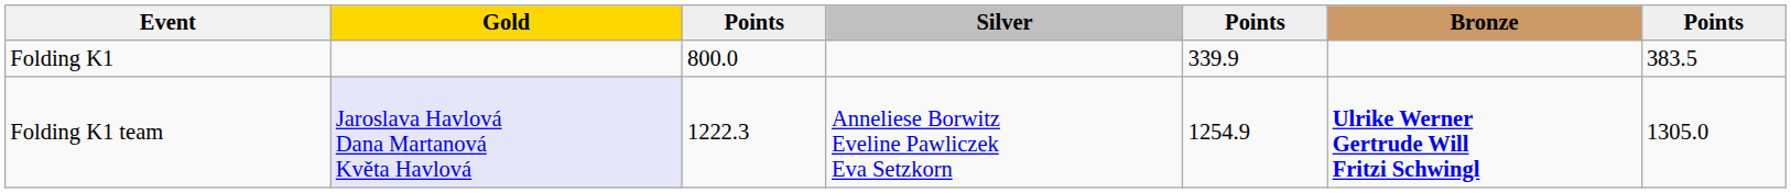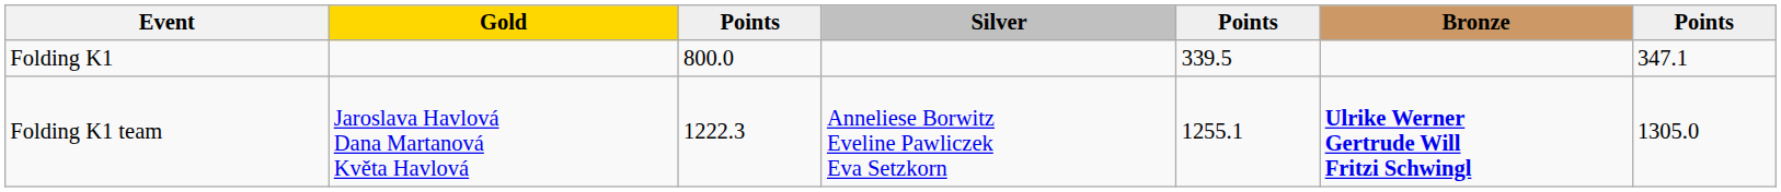 <table class="wikitable" width=100%>
 <tr>
 <th>Event</th>
 <td align=center bgcolor="gold"><strong>Gold</strong></td>
 <td align=center bgcolor="EFEFEF"><strong>Points</strong></td>
 <td align=center bgcolor="silver"><strong>Silver</strong></td>
 <td align=center bgcolor="EFEFEF"><strong>Points</strong></td>
 <td align=center bgcolor="CC9966"><strong>Bronze</strong></td>
 <td align=center bgcolor="EFEFEF"><strong>Points</strong></td>
 </tr>
 <tr>
 <td>Folding K1</td>
 <td></td>
 <td>800.0</td>
 <td></td>
-<td>339.9</td>
+<td>339.5</td>
 <td></td>
-<td>383.5</td>
+<td>347.1</td>
 </tr>
 <tr>
 <td>Folding K1 team</td>
-<td style="background: lavender;"><br><a href='#'>Jaroslava Havlová</a><br><a href='#'>Dana Martanová</a><br><a href='#'>Květa Havlová</a></td>
+<td><br><a href='#'>Jaroslava Havlová</a><br><a href='#'>Dana Martanová</a><br><a href='#'>Květa Havlová</a></td>
 <td>1222.3</td>
 <td><br><a href='#'>Anneliese Borwitz</a><br><a href='#'>Eveline Pawliczek</a><br><a href='#'>Eva Setzkorn</a></td>
-<td>1254.9</td>
+<td>1255.1</td>
 <td><strong><br><a href='#'>Ulrike Werner</a><br><a href='#'>Gertrude Will</a><br><a href='#'>Fritzi Schwingl</a></strong></td>
 <td>1305.0</td>
 </tr>
 </table>
